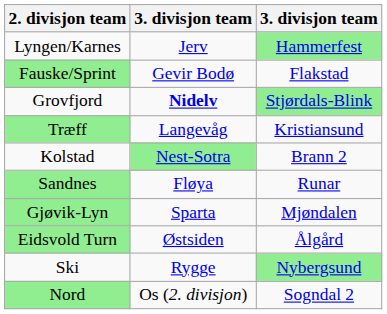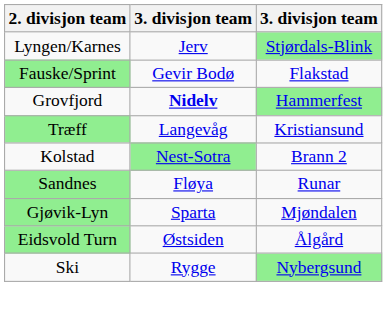 <table class="wikitable sortable" style="text-align: center;">
 <tr>
 <th>2. divisjon team</th>
 <th>3. divisjon team</th>
 <th>3. divisjon team</th>
 </tr>
 <tr>
 <td>Lyngen/Karnes</td>
 <td><a href='#'>Jerv</a></td>
-<td style="background:#90EE90;"><a href='#'>Hammerfest</a></td>
+<td style="background:#90EE90;"><a href='#'>Stjørdals-Blink</a></td>
 </tr>
 <tr>
 <td style="background:#90EE90;">Fauske/Sprint</td>
 <td><a href='#'>Gevir Bodø</a></td>
 <td><a href='#'>Flakstad</a></td>
 </tr>
 <tr>
 <td>Grovfjord</td>
 <td><strong><a href='#'>Nidelv</a></strong></td>
-<td style="background:#90EE90;"><a href='#'>Stjørdals-Blink</a></td>
+<td style="background:#90EE90;"><a href='#'>Hammerfest</a></td>
 </tr>
 <tr>
 <td style="background:#90EE90;">Træff</td>
 <td><a href='#'>Langevåg</a></td>
 <td><a href='#'>Kristiansund</a></td>
 </tr>
 <tr>
 <td>Kolstad</td>
 <td style="background:#90EE90;"><a href='#'>Nest-Sotra</a></td>
 <td><a href='#'>Brann 2</a></td>
 </tr>
 <tr>
 <td style="background:#90EE90;">Sandnes</td>
 <td><a href='#'>Fløya</a></td>
 <td><a href='#'>Runar</a></td>
 </tr>
 <tr>
 <td style="background:#90EE90;">Gjøvik-Lyn</td>
 <td><a href='#'>Sparta</a></td>
 <td><a href='#'>Mjøndalen</a></td>
 </tr>
 <tr>
 <td style="background:#90EE90;">Eidsvold Turn</td>
 <td><a href='#'>Østsiden</a></td>
 <td><a href='#'>Ålgård</a></td>
 </tr>
 <tr>
 <td>Ski</td>
 <td><a href='#'>Rygge</a></td>
 <td style="background:#90EE90;"><a href='#'>Nybergsund</a></td>
 </tr>
-<tr>
-<td style="background:#90EE90;">Nord</td>
-<td>Os (<em>2. divisjon</em>)</td>
-<td><a href='#'>Sogndal 2</a></td>
-</tr>
 </table>
